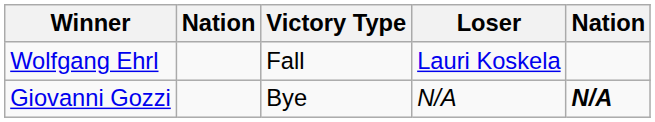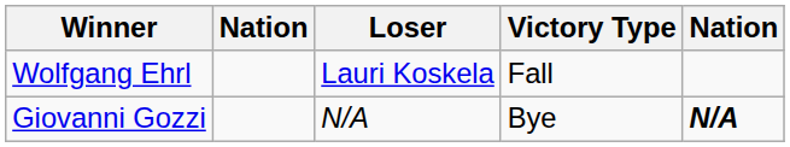 <table class="wikitable sortable" style="text-align:left;">
 <tr>
 <th>Winner</th>
 <th>Nation</th>
+<th>Loser</th>
 <th>Victory Type</th>
-<th>Loser</th>
 <th>Nation</th>
 </tr>
 <tr>
 <td><a href='#'>Wolfgang Ehrl</a></td>
 <td></td>
+<td><a href='#'>Lauri Koskela</a></td>
 <td>Fall</td>
-<td><a href='#'>Lauri Koskela</a></td>
 <td></td>
 </tr>
 <tr>
 <td><a href='#'>Giovanni Gozzi</a></td>
 <td></td>
+<td><em>N/A</em></td>
 <td>Bye</td>
-<td><em>N/A</em></td>
 <td><strong><em>N/A</em></strong></td>
 </tr>
 </table>
